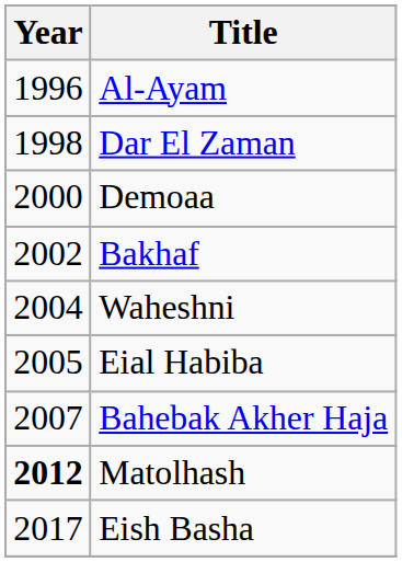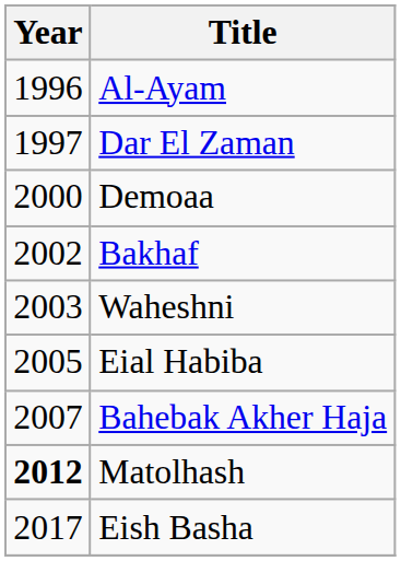 <table class="wikitable">
 <tr>
 <th>Year</th>
 <th>Title</th>
 </tr>
 <tr>
 <td>1996</td>
 <td><a href='#'>Al-Ayam</a></td>
 </tr>
 <tr>
-<td>1998</td>
+<td>1997</td>
 <td><a href='#'>Dar El Zaman</a></td>
 </tr>
 <tr>
 <td>2000</td>
 <td>Demoaa</td>
 </tr>
 <tr>
 <td>2002</td>
 <td><a href='#'>Bakhaf</a></td>
 </tr>
 <tr>
-<td>2004</td>
+<td>2003</td>
 <td>Waheshni</td>
 </tr>
 <tr>
 <td>2005</td>
 <td>Eial Habiba</td>
 </tr>
 <tr>
 <td>2007</td>
 <td><a href='#'>Bahebak Akher Haja</a></td>
 </tr>
 <tr>
 <td><strong>2012</strong></td>
 <td>Matolhash</td>
 </tr>
 <tr>
 <td>2017</td>
 <td>Eish Basha </td>
 </tr>
 <tr>
 </tr>
 </table>
